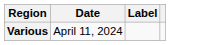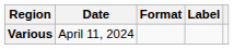 <table class="wikitable plainrowheaders">
 <tr>
 <th scope="col">Region</th>
 <th scope="col">Date</th>
+<th scope="col">Format</th>
 <th scope="col">Label</th>
 <th scope="col"></th>
 </tr>
 <tr>
 <th scope="row">Various</th>
 <td>April 11, 2024</td>
 <td></td>
+<td></td>
 <td style="text-align:center"></td>
 </tr>
 </table>
